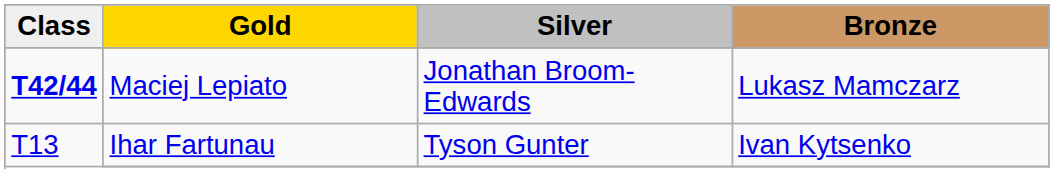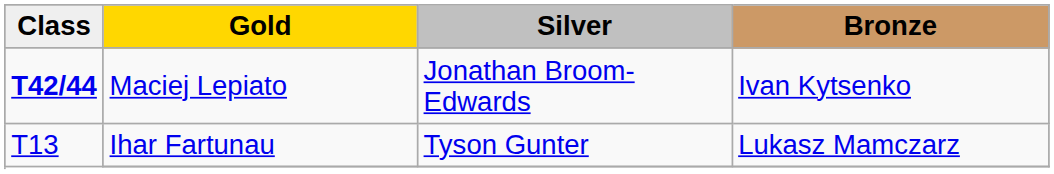 <table class="wikitable" style="text-align:left">
 <tr align="center">
 <td bgcolor=efefef><strong>Class</strong></td>
 <td width=200 bgcolor=gold><strong>Gold</strong></td>
 <td width=200 bgcolor=silver><strong>Silver</strong></td>
 <td width=200 bgcolor=CC9966><strong>Bronze</strong></td>
 </tr>
 <tr>
 <td><strong><a href='#'>T42/44</a></strong></td>
 <td><a href='#'>Maciej Lepiato</a><br></td>
 <td><a href='#'>Jonathan Broom-Edwards</a><br></td>
-<td><a href='#'>Lukasz Mamczarz</a><br></td>
+<td><a href='#'>Ivan Kytsenko</a><br></td>
 </tr>
 <tr>
 <td rowspan="2"><a href='#'>T13</a></td>
 <td><a href='#'>Ihar Fartunau</a><br></td>
 <td><a href='#'>Tyson Gunter</a><br></td>
-<td><a href='#'>Ivan Kytsenko</a><br></td>
+<td><a href='#'>Lukasz Mamczarz</a><br></td>
 </tr>
 <tr>
 </tr>
 </table>
